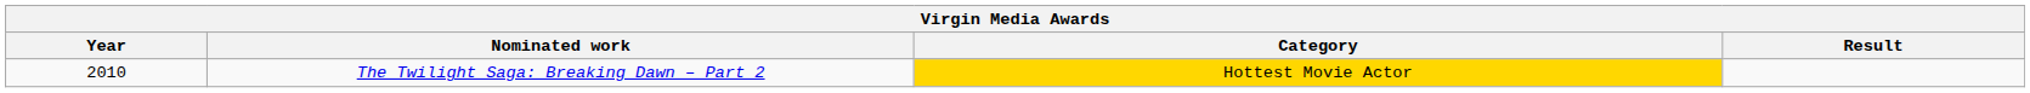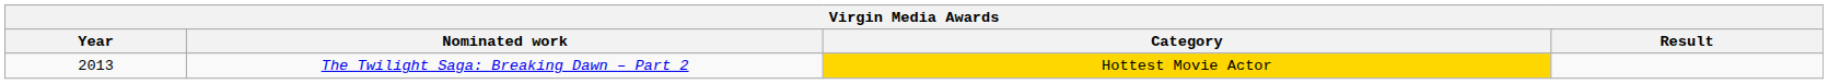 <table width="100%" class="wikitable">
 <tr>
 <th colspan="4" align="center"><strong>Virgin Media Awards</strong></th>
 </tr>
 <tr>
 <th width="10%">Year</th>
 <th width="35%">Nominated work</th>
 <th width="40%">Category</th>
 <th width="15%">Result</th>
 </tr>
 <tr>
-<td style="text-align:center;">2010</td>
+<td style="text-align:center;">2013</td>
 <td style="text-align:center;"><em><a href='#'>The Twilight Saga: Breaking Dawn – Part 2</a></em></td>
 <td style="background: gold; text-align:center;">Hottest Movie Actor</td>
 <td></td>
 </tr>
 </table>
